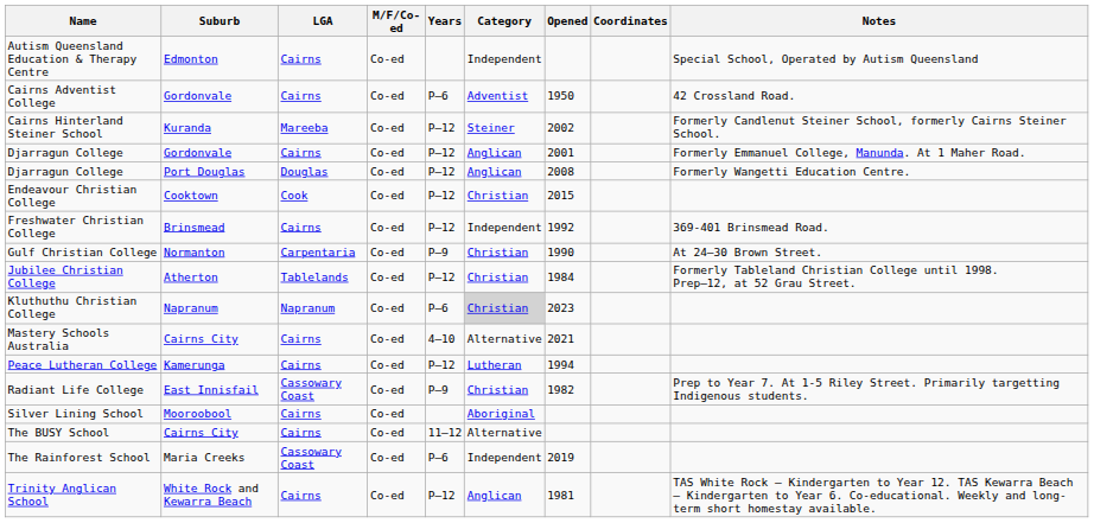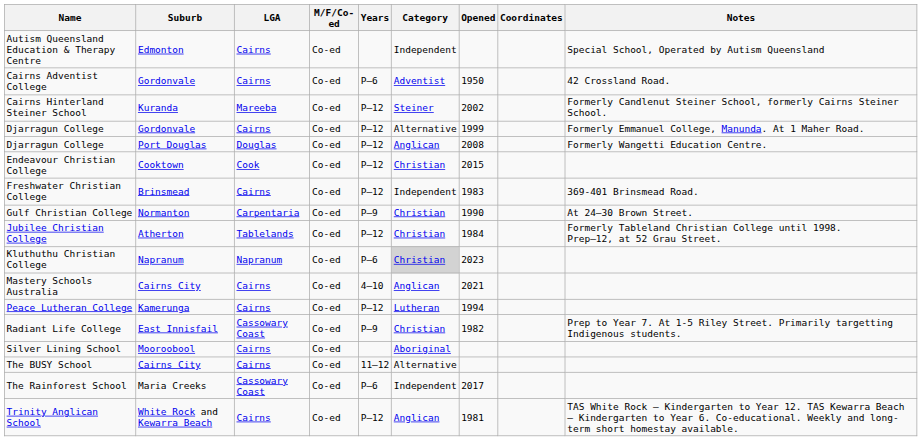 <table class="wikitable sortable">
 <tr>
 <th>Name</th>
 <th>Suburb</th>
 <th>LGA</th>
 <th>M/F/Co-ed</th>
 <th>Years</th>
 <th>Category</th>
 <th>Opened</th>
 <th>Coordinates</th>
 <th>Notes</th>
 </tr>
 <tr>
 <td>Autism Queensland Education & Therapy Centre</td>
 <td><a href='#'>Edmonton</a></td>
 <td><a href='#'>Cairns</a></td>
 <td>Co-ed</td>
 <td></td>
 <td>Independent</td>
 <td></td>
 <td></td>
 <td>Special School, Operated by Autism Queensland</td>
 </tr>
 <tr>
 <td>Cairns Adventist College</td>
 <td><a href='#'>Gordonvale</a></td>
 <td><a href='#'>Cairns</a></td>
 <td>Co-ed</td>
 <td>P–6</td>
 <td><a href='#'>Adventist</a></td>
 <td>1950</td>
 <td></td>
 <td>42 Crossland Road.</td>
 </tr>
 <tr>
 <td>Cairns Hinterland Steiner School</td>
 <td><a href='#'>Kuranda</a></td>
 <td><a href='#'>Mareeba</a></td>
 <td>Co-ed</td>
 <td>P–12</td>
 <td><a href='#'>Steiner</a></td>
 <td>2002</td>
 <td></td>
 <td>Formerly Candlenut Steiner School, formerly Cairns Steiner School.</td>
 </tr>
 <tr>
 <td>Djarragun College</td>
 <td><a href='#'>Gordonvale</a></td>
 <td><a href='#'>Cairns</a></td>
 <td>Co-ed</td>
 <td>P–12</td>
-<td><a href='#'>Anglican</a></td>
-<td>2001</td>
+<td>Alternative</td>
+<td>1999</td>
 <td></td>
 <td>Formerly Emmanuel College, <a href='#'>Manunda</a>. At 1 Maher Road.</td>
 </tr>
 <tr>
 <td>Djarragun College</td>
 <td><a href='#'>Port Douglas</a></td>
 <td><a href='#'>Douglas</a></td>
 <td>Co-ed</td>
 <td>P–12</td>
 <td><a href='#'>Anglican</a></td>
 <td>2008</td>
 <td></td>
 <td>Formerly Wangetti Education Centre.</td>
 </tr>
 <tr>
 <td>Endeavour Christian College</td>
 <td><a href='#'>Cooktown</a></td>
 <td><a href='#'>Cook</a></td>
 <td>Co-ed</td>
 <td>P–12</td>
 <td><a href='#'>Christian</a></td>
 <td>2015</td>
 <td></td>
 <td></td>
 </tr>
 <tr>
 <td>Freshwater Christian College</td>
 <td><a href='#'>Brinsmead</a></td>
 <td><a href='#'>Cairns</a></td>
 <td>Co-ed</td>
 <td>P–12</td>
 <td>Independent</td>
-<td>1992</td>
+<td>1983</td>
 <td></td>
 <td>369-401 Brinsmead Road.</td>
 </tr>
 <tr>
 <td>Gulf Christian College</td>
 <td><a href='#'>Normanton</a></td>
 <td><a href='#'>Carpentaria</a></td>
 <td>Co-ed</td>
 <td>P–9</td>
 <td><a href='#'>Christian</a></td>
 <td>1990</td>
 <td></td>
 <td>At 24–30 Brown Street.</td>
 </tr>
 <tr>
 <td><a href='#'>Jubilee Christian College</a></td>
 <td><a href='#'>Atherton</a></td>
 <td><a href='#'>Tablelands</a></td>
 <td>Co-ed</td>
 <td>P–12</td>
 <td><a href='#'>Christian</a></td>
 <td>1984</td>
 <td></td>
 <td>Formerly Tableland Christian College until 1998.<br>Prep–12, at  52 Grau Street.</td>
 </tr>
 <tr>
 <td>Kluthuthu Christian College</td>
 <td><a href='#'>Napranum</a></td>
 <td><a href='#'>Napranum</a></td>
 <td>Co-ed</td>
 <td>P–6</td>
 <td style="background: lightgrey;"><a href='#'>Christian</a></td>
 <td>2023</td>
 <td></td>
 <td></td>
 </tr>
 <tr>
 <td>Mastery Schools Australia</td>
 <td><a href='#'>Cairns City</a></td>
 <td><a href='#'>Cairns</a></td>
 <td>Co-ed</td>
 <td>4–10</td>
-<td>Alternative</td>
+<td><a href='#'>Anglican</a></td>
 <td>2021</td>
 <td></td>
 <td></td>
 </tr>
 <tr>
 <td><a href='#'>Peace Lutheran College</a></td>
 <td><a href='#'>Kamerunga</a></td>
 <td><a href='#'>Cairns</a></td>
 <td>Co-ed</td>
 <td>P–12</td>
 <td><a href='#'>Lutheran</a></td>
 <td>1994</td>
 <td></td>
 <td></td>
 </tr>
 <tr>
 <td>Radiant Life College</td>
 <td><a href='#'>East Innisfail</a></td>
 <td><a href='#'>Cassowary Coast</a></td>
 <td>Co-ed</td>
 <td>P–9</td>
 <td><a href='#'>Christian</a></td>
 <td>1982</td>
 <td></td>
 <td>Prep to Year 7. At 1-5 Riley Street. Primarily targetting Indigenous students.</td>
 </tr>
 <tr>
 <td>Silver Lining School</td>
 <td><a href='#'>Mooroobool</a></td>
 <td><a href='#'>Cairns</a></td>
 <td>Co-ed</td>
 <td></td>
 <td><a href='#'>Aboriginal</a></td>
 <td></td>
 <td></td>
 <td></td>
 </tr>
 <tr>
 <td>The BUSY School</td>
 <td><a href='#'>Cairns City</a></td>
 <td><a href='#'>Cairns</a></td>
 <td>Co-ed</td>
 <td>11–12</td>
 <td>Alternative</td>
 <td></td>
 <td></td>
 <td></td>
 </tr>
 <tr>
 <td>The Rainforest School</td>
 <td>Maria Creeks</td>
 <td><a href='#'>Cassowary Coast</a></td>
 <td>Co-ed</td>
 <td>P–6</td>
 <td>Independent</td>
-<td>2019</td>
+<td>2017</td>
 <td></td>
 <td></td>
 </tr>
 <tr>
 <td><a href='#'>Trinity Anglican School</a></td>
 <td><a href='#'>White Rock</a> and <a href='#'>Kewarra Beach</a></td>
 <td><a href='#'>Cairns</a></td>
 <td>Co-ed</td>
 <td>P–12</td>
 <td><a href='#'>Anglican</a></td>
 <td>1981</td>
 <td></td>
 <td>TAS White Rock – Kindergarten to Year 12.  TAS Kewarra Beach – Kindergarten to Year 6. Co-educational.  Weekly and long-term short homestay available.</td>
 </tr>
 </table>
